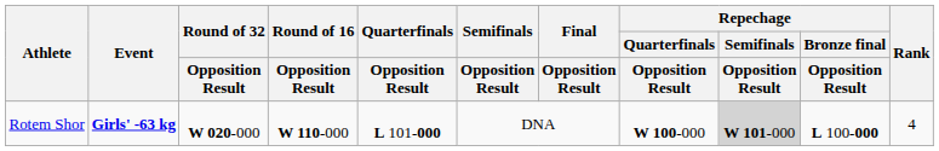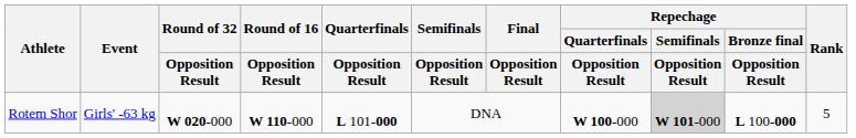 <table class="wikitable" border="1" style="font-size:90%">
 <tr>
 <th rowspan=3>Athlete</th>
 <th rowspan=3>Event</th>
 <th rowspan=2>Round of 32</th>
 <th rowspan=2>Round of 16</th>
 <th rowspan=2>Quarterfinals</th>
 <th rowspan=2>Semifinals</th>
 <th rowspan=2>Final</th>
 <th colspan=3>Repechage</th>
 <th rowspan=3>Rank</th>
 </tr>
 <tr>
 <th>Quarterfinals</th>
 <th>Semifinals</th>
 <th>Bronze final</th>
 </tr>
 <tr>
 <th>Opposition<br>Result</th>
 <th>Opposition<br>Result</th>
 <th>Opposition<br>Result</th>
 <th>Opposition<br>Result</th>
 <th>Opposition<br>Result</th>
 <th>Opposition<br>Result</th>
 <th>Opposition<br>Result</th>
 <th>Opposition<br>Result</th>
 </tr>
 <tr align=center>
 <td align=left><a href='#'>Rotem Shor</a></td>
-<td align=left><strong><a href='#'>Girls' -63 kg</a></strong></td>
+<td align=left><a href='#'>Girls' -63 kg</a></td>
 <td><br><strong>W 020</strong>-000</td>
 <td><br><strong>W 110</strong>-000</td>
 <td><br><strong>L</strong> 101-<strong>000</strong></td>
 <td colspan=2>DNA</td>
 <td><br><strong>W 100</strong>-000</td>
 <td style="background: lightgrey;"><br><strong>W 101</strong>-000</td>
 <td><br><strong>L</strong> 100-<strong>000</strong></td>
-<td>4</td>
+<td>5</td>
 </tr>
 </table>
